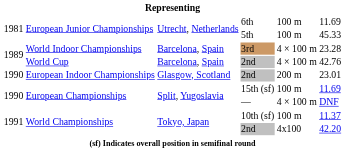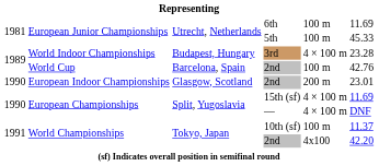 <table>
 <tr>
 <th colspan="6">Representing </th>
 </tr>
 <tr>
 <td rowspan=2>1981</td>
 <td rowspan=2><a href='#'>European Junior Championships</a></td>
 <td rowspan=2><a href='#'>Utrecht</a>, <a href='#'>Netherlands</a></td>
 <td>6th</td>
 <td>100 m</td>
 <td>11.69</td>
 </tr>
 <tr>
 <td>5th</td>
 <td>100 m</td>
 <td>45.33</td>
 </tr>
 <tr>
 <td rowspan=2>1989</td>
 <td><a href='#'>World Indoor Championships</a></td>
-<td><a href='#'>Barcelona</a>, <a href='#'>Spain</a></td>
+<td><a href='#'>Budapest, Hungary</a></td>
 <td bgcolor="cc9966">3rd</td>
 <td>4 × 100 m</td>
 <td>23.28</td>
 </tr>
 <tr>
 <td><a href='#'>World Cup</a></td>
 <td><a href='#'>Barcelona</a>, <a href='#'>Spain</a></td>
 <td bgcolor=silver>2nd</td>
-<td>4 × 100 m</td>
+<td>100 m</td>
 <td>42.76</td>
 </tr>
 <tr>
 <td>1990</td>
 <td><a href='#'>European Indoor Championships</a></td>
 <td><a href='#'>Glasgow, Scotland</a></td>
 <td bgcolor="silver">2nd</td>
 <td>200 m</td>
 <td>23.01</td>
 </tr>
 <tr>
 <td rowspan=2>1990</td>
 <td rowspan=2><a href='#'>European Championships</a></td>
 <td rowspan=2><a href='#'>Split</a>, <a href='#'>Yugoslavia</a></td>
 <td>15th (sf)</td>
-<td>100 m</td>
+<td>4 × 100 m</td>
 <td><a href='#'>11.69</a></td>
 </tr>
 <tr>
 <td>—</td>
 <td>4 × 100 m</td>
 <td><a href='#'>DNF</a></td>
 </tr>
 <tr>
 <td rowspan=2>1991</td>
 <td rowspan=2><a href='#'>World Championships</a></td>
 <td rowspan=2><a href='#'>Tokyo, Japan</a></td>
 <td>10th (sf)</td>
 <td>100 m</td>
 <td><a href='#'>11.37</a></td>
 </tr>
 <tr>
 <td bgcolor="silver">2nd</td>
 <td>4x100</td>
 <td><a href='#'>42.20</a></td>
 </tr>
 <tr>
 <th colspan=6><small><strong>(sf) Indicates overall position in semifinal round</strong></small></th>
 </tr>
 </table>
